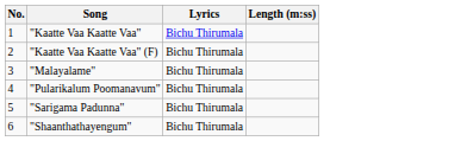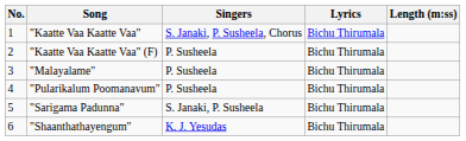 <table class="wikitable" style="font-size:95%;">
 <tr>
 <th>No.</th>
 <th>Song</th>
+<th>Singers</th>
 <th>Lyrics</th>
 <th>Length (m:ss)</th>
 </tr>
 <tr>
 <td>1</td>
 <td>"Kaatte Vaa Kaatte Vaa"</td>
+<td><a href='#'>S. Janaki</a>, <a href='#'>P. Susheela</a>, Chorus</td>
 <td><a href='#'>Bichu Thirumala</a></td>
 <td></td>
 </tr>
 <tr>
 <td>2</td>
 <td>"Kaatte Vaa Kaatte Vaa" (F)</td>
+<td>P. Susheela</td>
 <td>Bichu Thirumala</td>
 <td></td>
 </tr>
 <tr>
 <td>3</td>
 <td>"Malayalame"</td>
+<td>P. Susheela</td>
 <td>Bichu Thirumala</td>
 <td></td>
 </tr>
 <tr>
 <td>4</td>
 <td>"Pularikalum Poomanavum"</td>
+<td>P. Susheela</td>
 <td>Bichu Thirumala</td>
 <td></td>
 </tr>
 <tr>
 <td>5</td>
 <td>"Sarigama Padunna"</td>
+<td>S. Janaki, P. Susheela</td>
 <td>Bichu Thirumala</td>
 <td></td>
 </tr>
 <tr>
 <td>6</td>
 <td>"Shaanthathayengum"</td>
+<td><a href='#'>K. J. Yesudas</a></td>
 <td>Bichu Thirumala</td>
 <td></td>
 </tr>
 </table>
